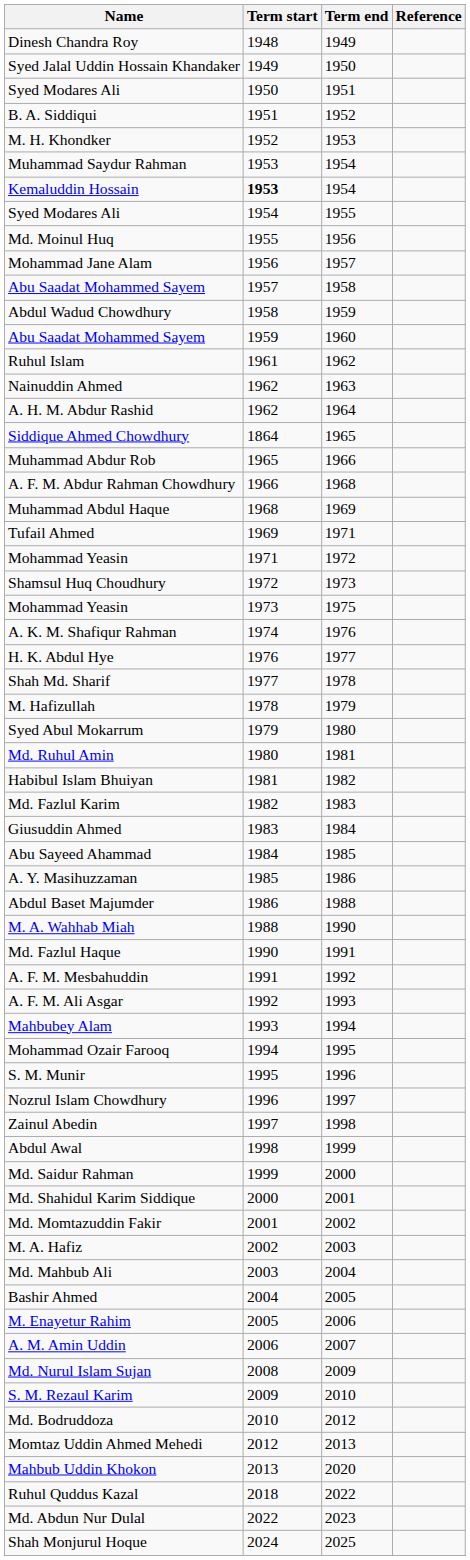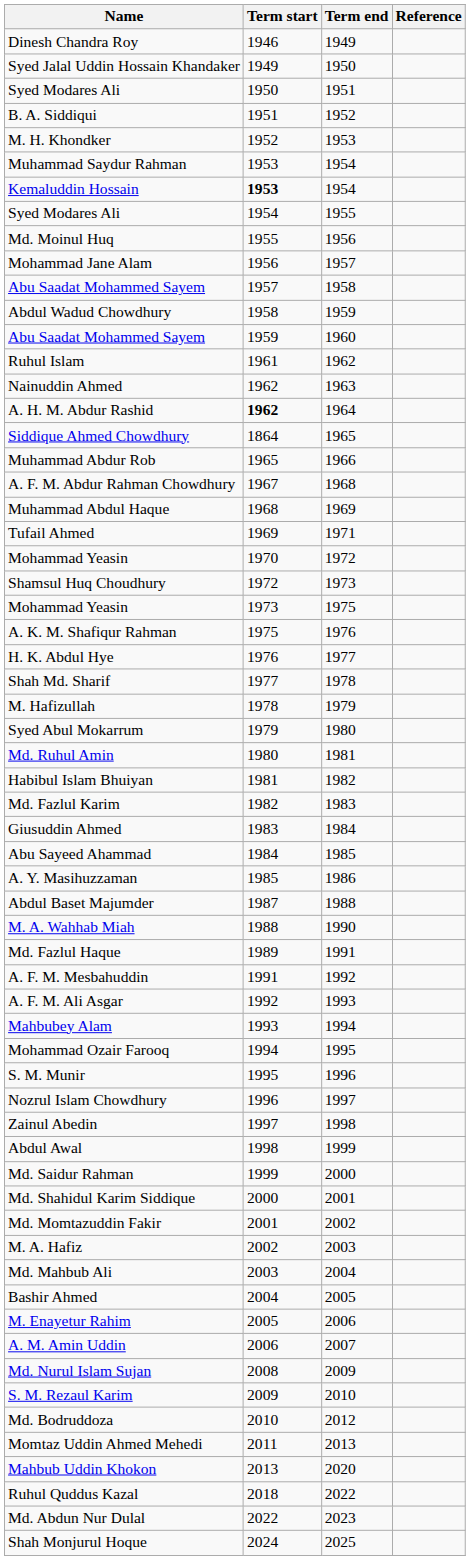 <table class="wikitable">
 <tr>
 <th>Name</th>
 <th>Term start</th>
 <th>Term end</th>
 <th>Reference</th>
 </tr>
 <tr>
 <td>Dinesh Chandra Roy</td>
-<td>1948</td>
+<td>1946</td>
 <td>1949</td>
 <td></td>
 </tr>
 <tr>
 <td>Syed Jalal Uddin Hossain Khandaker</td>
 <td>1949</td>
 <td>1950</td>
 <td></td>
 </tr>
 <tr>
 <td>Syed Modares Ali</td>
 <td>1950</td>
 <td>1951</td>
 <td></td>
 </tr>
 <tr>
 <td>B. A. Siddiqui</td>
 <td>1951</td>
 <td>1952</td>
 <td></td>
 </tr>
 <tr>
 <td>M. H. Khondker</td>
 <td>1952</td>
 <td>1953</td>
 <td></td>
 </tr>
 <tr>
 <td>Muhammad Saydur Rahman</td>
 <td>1953</td>
 <td>1954</td>
 <td></td>
 </tr>
 <tr>
 <td><a href='#'>Kemaluddin Hossain</a></td>
 <td><strong>1953</strong></td>
 <td>1954</td>
 <td></td>
 </tr>
 <tr>
 <td>Syed Modares Ali</td>
 <td>1954</td>
 <td>1955</td>
 <td></td>
 </tr>
 <tr>
 <td>Md. Moinul Huq</td>
 <td>1955</td>
 <td>1956</td>
 <td></td>
 </tr>
 <tr>
 <td>Mohammad Jane Alam</td>
 <td>1956</td>
 <td>1957</td>
 <td></td>
 </tr>
 <tr>
 <td><a href='#'>Abu Saadat Mohammed Sayem</a></td>
 <td>1957</td>
 <td>1958</td>
 <td></td>
 </tr>
 <tr>
 <td>Abdul Wadud Chowdhury</td>
 <td>1958</td>
 <td>1959</td>
 <td></td>
 </tr>
 <tr>
 <td><a href='#'>Abu Saadat Mohammed Sayem</a></td>
 <td>1959</td>
 <td>1960</td>
 <td></td>
 </tr>
 <tr>
 <td>Ruhul Islam</td>
 <td>1961</td>
 <td>1962</td>
 <td></td>
 </tr>
 <tr>
 <td>Nainuddin Ahmed</td>
 <td>1962</td>
 <td>1963</td>
 <td></td>
 </tr>
 <tr>
 <td>A. H. M. Abdur Rashid</td>
-<td>1962</td>
+<td><strong>1962</strong></td>
 <td>1964</td>
 <td></td>
 </tr>
 <tr>
 <td><a href='#'>Siddique Ahmed Chowdhury</a></td>
 <td>1864</td>
 <td>1965</td>
 <td></td>
 </tr>
 <tr>
 <td>Muhammad Abdur Rob</td>
 <td>1965</td>
 <td>1966</td>
 <td></td>
 </tr>
 <tr>
 <td>A. F. M. Abdur Rahman Chowdhury</td>
-<td>1966</td>
+<td>1967</td>
 <td>1968</td>
 <td></td>
 </tr>
 <tr>
 <td>Muhammad Abdul Haque</td>
 <td>1968</td>
 <td>1969</td>
 <td></td>
 </tr>
 <tr>
 <td>Tufail Ahmed</td>
 <td>1969</td>
 <td>1971</td>
 <td></td>
 </tr>
 <tr>
 <td>Mohammad Yeasin</td>
-<td>1971</td>
+<td>1970</td>
 <td>1972</td>
 <td></td>
 </tr>
 <tr>
 <td>Shamsul Huq Choudhury</td>
 <td>1972</td>
 <td>1973</td>
 <td></td>
 </tr>
 <tr>
 <td>Mohammad Yeasin</td>
 <td>1973</td>
 <td>1975</td>
 <td></td>
 </tr>
 <tr>
 <td>A. K. M. Shafiqur Rahman</td>
-<td>1974</td>
+<td>1975</td>
 <td>1976</td>
 <td></td>
 </tr>
 <tr>
 <td>H. K. Abdul Hye</td>
 <td>1976</td>
 <td>1977</td>
 <td></td>
 </tr>
 <tr>
 <td>Shah Md. Sharif</td>
 <td>1977</td>
 <td>1978</td>
 <td></td>
 </tr>
 <tr>
 <td>M. Hafizullah</td>
 <td>1978</td>
 <td>1979</td>
 <td></td>
 </tr>
 <tr>
 <td>Syed Abul Mokarrum</td>
 <td>1979</td>
 <td>1980</td>
 <td></td>
 </tr>
 <tr>
 <td><a href='#'>Md. Ruhul Amin</a></td>
 <td>1980</td>
 <td>1981</td>
 <td></td>
 </tr>
 <tr>
 <td>Habibul Islam Bhuiyan</td>
 <td>1981</td>
 <td>1982</td>
 <td></td>
 </tr>
 <tr>
 <td>Md. Fazlul Karim</td>
 <td>1982</td>
 <td>1983</td>
 <td></td>
 </tr>
 <tr>
 <td>Giusuddin Ahmed</td>
 <td>1983</td>
 <td>1984</td>
 <td></td>
 </tr>
 <tr>
 <td>Abu Sayeed Ahammad</td>
 <td>1984</td>
 <td>1985</td>
 <td></td>
 </tr>
 <tr>
 <td>A. Y. Masihuzzaman</td>
 <td>1985</td>
 <td>1986</td>
 <td></td>
 </tr>
 <tr>
 <td>Abdul Baset Majumder</td>
-<td>1986</td>
+<td>1987</td>
 <td>1988</td>
 <td></td>
 </tr>
 <tr>
 <td><a href='#'>M. A. Wahhab Miah</a></td>
 <td>1988</td>
 <td>1990</td>
 <td></td>
 </tr>
 <tr>
 <td>Md. Fazlul Haque</td>
-<td>1990</td>
+<td>1989</td>
 <td>1991</td>
 <td></td>
 </tr>
 <tr>
 <td>A. F. M. Mesbahuddin</td>
 <td>1991</td>
 <td>1992</td>
 <td></td>
 </tr>
 <tr>
 <td>A. F. M. Ali Asgar</td>
 <td>1992</td>
 <td>1993</td>
 <td></td>
 </tr>
 <tr>
 <td><a href='#'>Mahbubey Alam</a></td>
 <td>1993</td>
 <td>1994</td>
 <td></td>
 </tr>
 <tr>
 <td>Mohammad Ozair Farooq</td>
 <td>1994</td>
 <td>1995</td>
 <td></td>
 </tr>
 <tr>
 <td>S. M. Munir</td>
 <td>1995</td>
 <td>1996</td>
 <td></td>
 </tr>
 <tr>
 <td>Nozrul Islam Chowdhury</td>
 <td>1996</td>
 <td>1997</td>
 <td></td>
 </tr>
 <tr>
 <td>Zainul Abedin</td>
 <td>1997</td>
 <td>1998</td>
 <td></td>
 </tr>
 <tr>
 <td>Abdul Awal</td>
 <td>1998</td>
 <td>1999</td>
 <td></td>
 </tr>
 <tr>
 <td>Md. Saidur Rahman</td>
 <td>1999</td>
 <td>2000</td>
 <td></td>
 </tr>
 <tr>
 <td>Md. Shahidul Karim Siddique</td>
 <td>2000</td>
 <td>2001</td>
 <td></td>
 </tr>
 <tr>
 <td>Md. Momtazuddin Fakir</td>
 <td>2001</td>
 <td>2002</td>
 <td></td>
 </tr>
 <tr>
 <td>M. A. Hafiz</td>
 <td>2002</td>
 <td>2003</td>
 <td></td>
 </tr>
 <tr>
 <td>Md. Mahbub Ali</td>
 <td>2003</td>
 <td>2004</td>
 <td></td>
 </tr>
 <tr>
 <td>Bashir Ahmed</td>
 <td>2004</td>
 <td>2005</td>
 <td></td>
 </tr>
 <tr>
 <td><a href='#'>M. Enayetur Rahim</a></td>
 <td>2005</td>
 <td>2006</td>
 <td></td>
 </tr>
 <tr>
 <td><a href='#'>A. M. Amin Uddin</a></td>
 <td>2006</td>
 <td>2007</td>
 <td></td>
 </tr>
 <tr>
 <td><a href='#'>Md. Nurul Islam Sujan</a></td>
 <td>2008</td>
 <td>2009</td>
 <td></td>
 </tr>
 <tr>
 <td><a href='#'>S. M. Rezaul Karim</a></td>
 <td>2009</td>
 <td>2010</td>
 <td></td>
 </tr>
 <tr>
 <td>Md. Bodruddoza</td>
 <td>2010</td>
 <td>2012</td>
 <td></td>
 </tr>
 <tr>
 <td>Momtaz Uddin Ahmed Mehedi</td>
-<td>2012</td>
+<td>2011</td>
 <td>2013</td>
 <td></td>
 </tr>
 <tr>
 <td><a href='#'>Mahbub Uddin Khokon</a></td>
 <td>2013</td>
 <td>2020</td>
 <td></td>
 </tr>
 <tr>
 <td>Ruhul Quddus Kazal</td>
 <td>2018</td>
 <td>2022</td>
 <td></td>
 </tr>
 <tr>
 <td>Md. Abdun Nur Dulal</td>
 <td>2022</td>
 <td>2023</td>
 <td></td>
 </tr>
 <tr>
 <td>Shah Monjurul Hoque</td>
 <td>2024</td>
 <td>2025</td>
 <td></td>
 </tr>
 </table>
